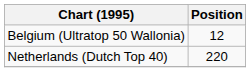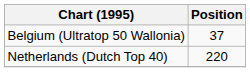 <table class="wikitable sortable">
 <tr>
 <th>Chart (1995)</th>
 <th>Position</th>
 </tr>
 <tr>
 <td>Belgium (Ultratop 50 Wallonia)</td>
-<td align="center">12</td>
+<td align="center">37</td>
 </tr>
 <tr>
 <td>Netherlands (Dutch Top 40)</td>
 <td align="center">220</td>
 </tr>
 <tr>
 </tr>
 </table>
